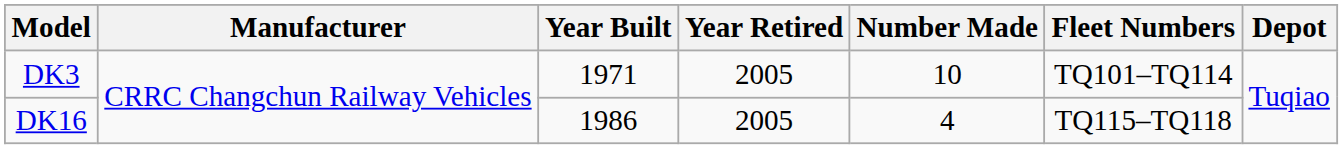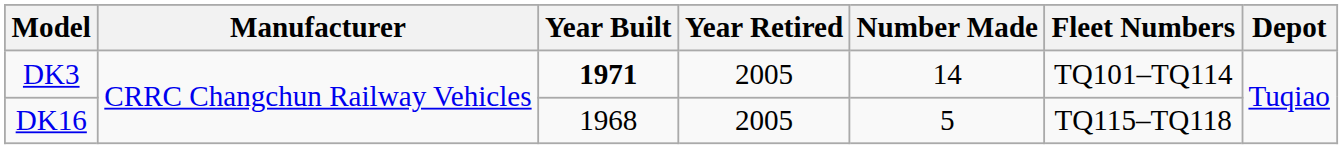 <table class="wikitable" style="border-collapse: collapse; text-align: center;">
 <tr>
 <th>Model</th>
 <th>Manufacturer</th>
 <th>Year Built</th>
 <th>Year Retired</th>
 <th>Number Made</th>
 <th>Fleet Numbers</th>
 <th>Depot</th>
 </tr>
 <tr>
 <td><a href='#'>DK3</a></td>
 <td rowspan=2><a href='#'>CRRC Changchun Railway Vehicles</a></td>
-<td>1971</td>
+<td><strong>1971</strong></td>
 <td>2005</td>
-<td>10</td>
+<td>14</td>
 <td>TQ101–TQ114</td>
 <td rowspan=2><a href='#'>Tuqiao</a></td>
 </tr>
 <tr>
 <td><a href='#'>DK16</a></td>
-<td>1986</td>
+<td>1968</td>
 <td>2005</td>
-<td>4</td>
+<td>5</td>
 <td>TQ115–TQ118</td>
 </tr>
 </table>
